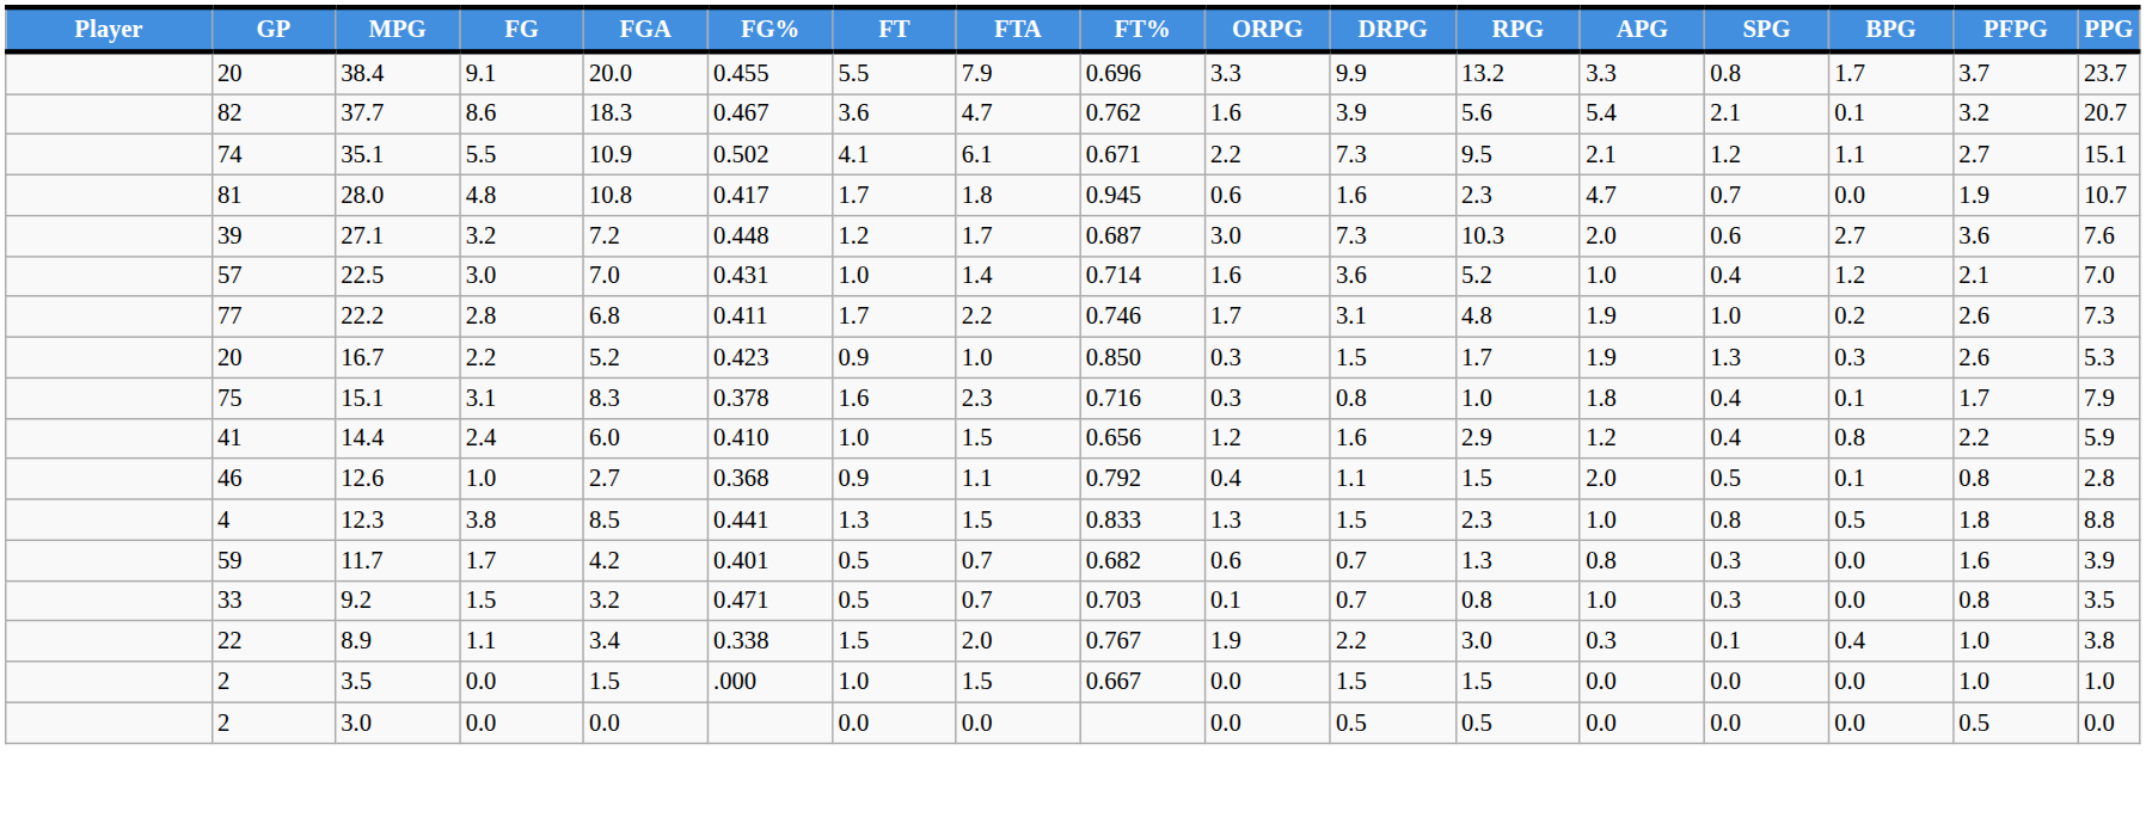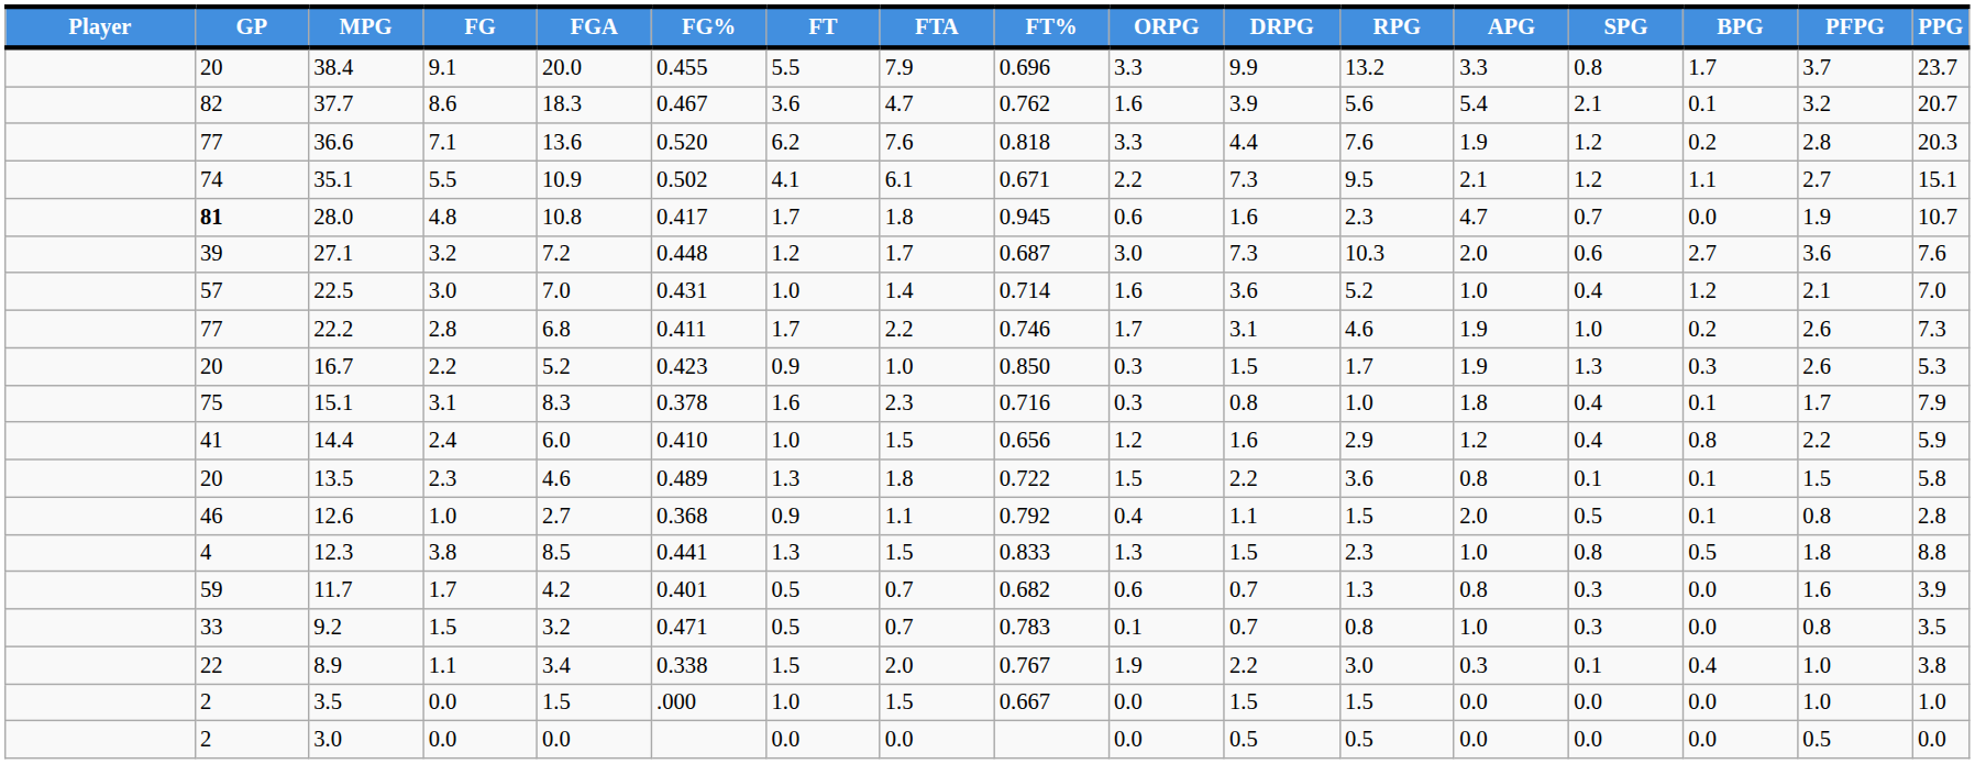 <table class="wikitable sortable" style="font-size: 90%">
 <tr>
 <th style="background: #428FDF; color:#FFFFFF; border-top:#000000 3px solid; border-bottom:#000000 3px solid;"  width="10%">Player</th>
 <th style="background: #428FDF; color:#FFFFFF; border-top:#000000 3px solid; border-bottom:#000000 3px solid;" width="6%">GP</th>
 <th style="background: #428FDF; color:#FFFFFF; border-top:#000000 3px solid; border-bottom:#000000 3px solid;" width="6%">MPG</th>
 <th style="background: #428FDF; color:#FFFFFF; border-top:#000000 3px solid; border-bottom:#000000 3px solid;" width="6%">FG</th>
 <th style="background: #428FDF; color:#FFFFFF; border-top:#000000 3px solid; border-bottom:#000000 3px solid;" width="6%">FGA</th>
 <th style="background: #428FDF; color:#FFFFFF; border-top:#000000 3px solid; border-bottom:#000000 3px solid;" width="6%">FG%</th>
 <th style="background: #428FDF; color:#FFFFFF; border-top:#000000 3px solid; border-bottom:#000000 3px solid;" width="6%">FT</th>
 <th style="background: #428FDF; color:#FFFFFF; border-top:#000000 3px solid; border-bottom:#000000 3px solid;" width="6%">FTA</th>
 <th style="background: #428FDF; color:#FFFFFF; border-top:#000000 3px solid; border-bottom:#000000 3px solid;" width="6%">FT%</th>
 <th style="background: #428FDF; color:#FFFFFF; border-top:#000000 3px solid; border-bottom:#000000 3px solid;" width="6%">ORPG</th>
 <th style="background: #428FDF; color:#FFFFFF; border-top:#000000 3px solid; border-bottom:#000000 3px solid;" width="6%">DRPG</th>
 <th style="background: #428FDF; color:#FFFFFF; border-top:#000000 3px solid; border-bottom:#000000 3px solid;" width="6%">RPG</th>
 <th style="background: #428FDF; color:#FFFFFF; border-top:#000000 3px solid; border-bottom:#000000 3px solid;" width="6%">APG</th>
 <th style="background: #428FDF; color:#FFFFFF; border-top:#000000 3px solid; border-bottom:#000000 3px solid;" width="6%">SPG</th>
 <th style="background: #428FDF; color:#FFFFFF; border-top:#000000 3px solid; border-bottom:#000000 3px solid;" width="6%">BPG</th>
 <th style="background: #428FDF; color:#FFFFFF; border-top:#000000 3px solid; border-bottom:#000000 3px solid;" width="6%">PFPG</th>
 <th style="background: #428FDF; color:#FFFFFF; border-top:#000000 3px solid; border-bottom:#000000 3px solid;" width="6%">PPG</th>
 </tr>
 <tr>
 <td></td>
 <td>20</td>
 <td>38.4</td>
 <td>9.1</td>
 <td>20.0</td>
 <td>0.455</td>
 <td>5.5</td>
 <td>7.9</td>
 <td>0.696</td>
 <td>3.3</td>
 <td>9.9</td>
 <td>13.2</td>
 <td>3.3</td>
 <td>0.8</td>
 <td>1.7</td>
 <td>3.7</td>
 <td>23.7</td>
 </tr>
 <tr>
 <td></td>
 <td>82</td>
 <td>37.7</td>
 <td>8.6</td>
 <td>18.3</td>
 <td>0.467</td>
 <td>3.6</td>
 <td>4.7</td>
 <td>0.762</td>
 <td>1.6</td>
 <td>3.9</td>
 <td>5.6</td>
 <td>5.4</td>
 <td>2.1</td>
 <td>0.1</td>
 <td>3.2</td>
 <td>20.7</td>
 </tr>
 <tr>
 <td></td>
+<td>77</td>
+<td>36.6</td>
+<td>7.1</td>
+<td>13.6</td>
+<td>0.520</td>
+<td>6.2</td>
+<td>7.6</td>
+<td>0.818</td>
+<td>3.3</td>
+<td>4.4</td>
+<td>7.6</td>
+<td>1.9</td>
+<td>1.2</td>
+<td>0.2</td>
+<td>2.8</td>
+<td>20.3</td>
+</tr>
+<tr>
+<td></td>
 <td>74</td>
 <td>35.1</td>
 <td>5.5</td>
 <td>10.9</td>
 <td>0.502</td>
 <td>4.1</td>
 <td>6.1</td>
 <td>0.671</td>
 <td>2.2</td>
 <td>7.3</td>
 <td>9.5</td>
 <td>2.1</td>
 <td>1.2</td>
 <td>1.1</td>
 <td>2.7</td>
 <td>15.1</td>
 </tr>
 <tr>
 <td></td>
-<td>81</td>
+<td><strong>81</strong></td>
 <td>28.0</td>
 <td>4.8</td>
 <td>10.8</td>
 <td>0.417</td>
 <td>1.7</td>
 <td>1.8</td>
 <td>0.945</td>
 <td>0.6</td>
 <td>1.6</td>
 <td>2.3</td>
 <td>4.7</td>
 <td>0.7</td>
 <td>0.0</td>
 <td>1.9</td>
 <td>10.7</td>
 </tr>
 <tr>
 <td></td>
 <td>39</td>
 <td>27.1</td>
 <td>3.2</td>
 <td>7.2</td>
 <td>0.448</td>
 <td>1.2</td>
 <td>1.7</td>
 <td>0.687</td>
 <td>3.0</td>
 <td>7.3</td>
 <td>10.3</td>
 <td>2.0</td>
 <td>0.6</td>
 <td>2.7</td>
 <td>3.6</td>
 <td>7.6</td>
 </tr>
 <tr>
 <td></td>
 <td>57</td>
 <td>22.5</td>
 <td>3.0</td>
 <td>7.0</td>
 <td>0.431</td>
 <td>1.0</td>
 <td>1.4</td>
 <td>0.714</td>
 <td>1.6</td>
 <td>3.6</td>
 <td>5.2</td>
 <td>1.0</td>
 <td>0.4</td>
 <td>1.2</td>
 <td>2.1</td>
 <td>7.0</td>
 </tr>
 <tr>
 <td></td>
 <td>77</td>
 <td>22.2</td>
 <td>2.8</td>
 <td>6.8</td>
 <td>0.411</td>
 <td>1.7</td>
 <td>2.2</td>
 <td>0.746</td>
 <td>1.7</td>
 <td>3.1</td>
-<td>4.8</td>
+<td>4.6</td>
 <td>1.9</td>
 <td>1.0</td>
 <td>0.2</td>
 <td>2.6</td>
 <td>7.3</td>
 </tr>
 <tr>
 <td></td>
 <td>20</td>
 <td>16.7</td>
 <td>2.2</td>
 <td>5.2</td>
 <td>0.423</td>
 <td>0.9</td>
 <td>1.0</td>
 <td>0.850</td>
 <td>0.3</td>
 <td>1.5</td>
 <td>1.7</td>
 <td>1.9</td>
 <td>1.3</td>
 <td>0.3</td>
 <td>2.6</td>
 <td>5.3</td>
 </tr>
 <tr>
 <td></td>
 <td>75</td>
 <td>15.1</td>
 <td>3.1</td>
 <td>8.3</td>
 <td>0.378</td>
 <td>1.6</td>
 <td>2.3</td>
 <td>0.716</td>
 <td>0.3</td>
 <td>0.8</td>
 <td>1.0</td>
 <td>1.8</td>
 <td>0.4</td>
 <td>0.1</td>
 <td>1.7</td>
 <td>7.9</td>
 </tr>
 <tr>
 <td></td>
 <td>41</td>
 <td>14.4</td>
 <td>2.4</td>
 <td>6.0</td>
 <td>0.410</td>
 <td>1.0</td>
 <td>1.5</td>
 <td>0.656</td>
 <td>1.2</td>
 <td>1.6</td>
 <td>2.9</td>
 <td>1.2</td>
 <td>0.4</td>
 <td>0.8</td>
 <td>2.2</td>
 <td>5.9</td>
+</tr>
+<tr>
+<td></td>
+<td>20</td>
+<td>13.5</td>
+<td>2.3</td>
+<td>4.6</td>
+<td>0.489</td>
+<td>1.3</td>
+<td>1.8</td>
+<td>0.722</td>
+<td>1.5</td>
+<td>2.2</td>
+<td>3.6</td>
+<td>0.8</td>
+<td>0.1</td>
+<td>0.1</td>
+<td>1.5</td>
+<td>5.8</td>
 </tr>
 <tr>
 <td></td>
 <td>46</td>
 <td>12.6</td>
 <td>1.0</td>
 <td>2.7</td>
 <td>0.368</td>
 <td>0.9</td>
 <td>1.1</td>
 <td>0.792</td>
 <td>0.4</td>
 <td>1.1</td>
 <td>1.5</td>
 <td>2.0</td>
 <td>0.5</td>
 <td>0.1</td>
 <td>0.8</td>
 <td>2.8</td>
 </tr>
 <tr>
 <td></td>
 <td>4</td>
 <td>12.3</td>
 <td>3.8</td>
 <td>8.5</td>
 <td>0.441</td>
 <td>1.3</td>
 <td>1.5</td>
 <td>0.833</td>
 <td>1.3</td>
 <td>1.5</td>
 <td>2.3</td>
 <td>1.0</td>
 <td>0.8</td>
 <td>0.5</td>
 <td>1.8</td>
 <td>8.8</td>
 </tr>
 <tr>
 <td></td>
 <td>59</td>
 <td>11.7</td>
 <td>1.7</td>
 <td>4.2</td>
 <td>0.401</td>
 <td>0.5</td>
 <td>0.7</td>
 <td>0.682</td>
 <td>0.6</td>
 <td>0.7</td>
 <td>1.3</td>
 <td>0.8</td>
 <td>0.3</td>
 <td>0.0</td>
 <td>1.6</td>
 <td>3.9</td>
 </tr>
 <tr>
 <td></td>
 <td>33</td>
 <td>9.2</td>
 <td>1.5</td>
 <td>3.2</td>
 <td>0.471</td>
 <td>0.5</td>
 <td>0.7</td>
-<td>0.703</td>
+<td>0.783</td>
 <td>0.1</td>
 <td>0.7</td>
 <td>0.8</td>
 <td>1.0</td>
 <td>0.3</td>
 <td>0.0</td>
 <td>0.8</td>
 <td>3.5</td>
 </tr>
 <tr>
 <td></td>
 <td>22</td>
 <td>8.9</td>
 <td>1.1</td>
 <td>3.4</td>
 <td>0.338</td>
 <td>1.5</td>
 <td>2.0</td>
 <td>0.767</td>
 <td>1.9</td>
 <td>2.2</td>
 <td>3.0</td>
 <td>0.3</td>
 <td>0.1</td>
 <td>0.4</td>
 <td>1.0</td>
 <td>3.8</td>
 </tr>
 <tr>
 <td></td>
 <td>2</td>
 <td>3.5</td>
 <td>0.0</td>
 <td>1.5</td>
 <td>.000</td>
 <td>1.0</td>
 <td>1.5</td>
 <td>0.667</td>
 <td>0.0</td>
 <td>1.5</td>
 <td>1.5</td>
 <td>0.0</td>
 <td>0.0</td>
 <td>0.0</td>
 <td>1.0</td>
 <td>1.0</td>
 </tr>
 <tr>
 <td></td>
 <td>2</td>
 <td>3.0</td>
 <td>0.0</td>
 <td>0.0</td>
 <td></td>
 <td>0.0</td>
 <td>0.0</td>
 <td></td>
 <td>0.0</td>
 <td>0.5</td>
 <td>0.5</td>
 <td>0.0</td>
 <td>0.0</td>
 <td>0.0</td>
 <td>0.5</td>
 <td>0.0</td>
 </tr>
 </table>
